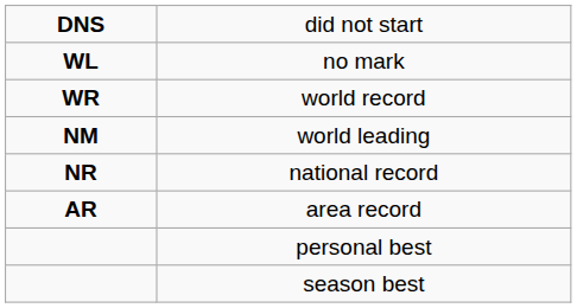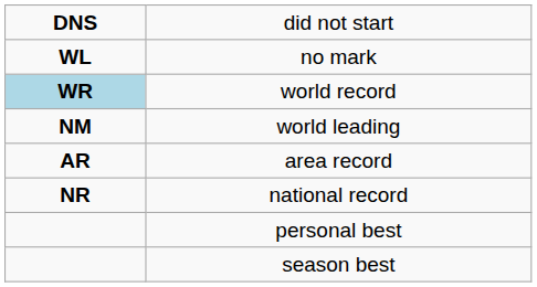 <table class="wikitable" style=" text-align:center; font-size:110%;" width="35%">
 <tr>
 <td><strong>DNS</strong></td>
 <td>did not start</td>
 </tr>
 <tr>
 <td><strong>WL</strong></td>
 <td>no mark</td>
 </tr>
 <tr>
-<td><strong>WR</strong></td>
+<td style="background: lightblue;"><strong>WR</strong></td>
 <td>world record</td>
 </tr>
 <tr>
 <td><strong>NM</strong></td>
 <td>world leading</td>
 </tr>
 <tr>
+<td><strong>AR</strong></td>
+<td>area record</td>
+</tr>
+<tr>
 <td><strong>NR</strong></td>
 <td>national record</td>
-</tr>
-<tr>
-<td><strong>AR</strong></td>
-<td>area record</td>
 </tr>
 <tr>
 <td><strong></strong></td>
 <td>personal best</td>
 </tr>
 <tr>
 <td><strong></strong></td>
 <td>season best</td>
 </tr>
 </table>
